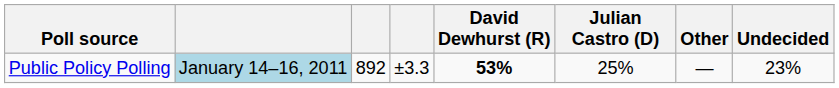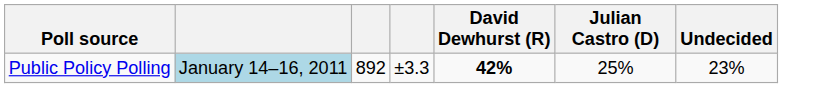 <table class="wikitable" style="text-align:center">
 <tr valign=bottom>
 <th>Poll source</th>
 <th></th>
 <th></th>
 <th></th>
 <th style="width:100px;">David<br>Dewhurst (R)</th>
 <th style="width:100px;">Julian<br>Castro (D)</th>
-<th>Other</th>
 <th>Undecided</th>
 </tr>
 <tr>
 <td><a href='#'>Public Policy Polling</a></td>
 <td style="background: lightblue;">January 14–16, 2011</td>
 <td>892</td>
 <td>±3.3</td>
-<td><strong>53%</strong></td>
+<td><strong>42%</strong></td>
 <td>25%</td>
-<td>—</td>
 <td>23%</td>
 </tr>
 </table>
